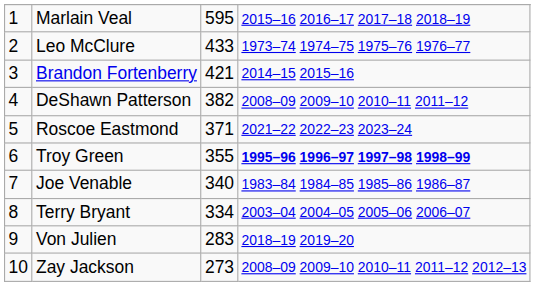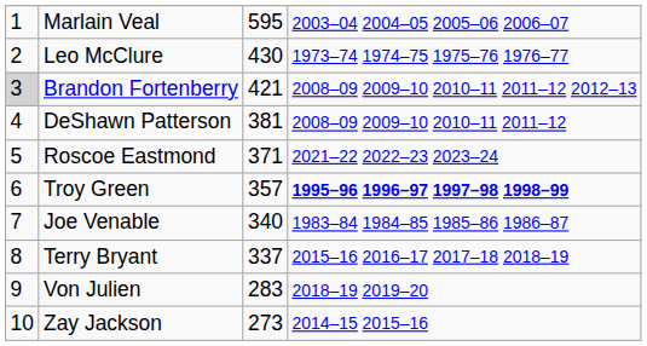 <table class="wikitable">
 <tr>
 </tr>
 <tr>
 <td>1</td>
 <td>Marlain Veal</td>
 <td>595</td>
-<td style="font-size:80%;"><a href='#'>2015–16</a> <a href='#'>2016–17</a> <a href='#'>2017–18</a> <a href='#'>2018–19</a></td>
+<td style="font-size:80%;"><a href='#'>2003–04</a> <a href='#'>2004–05</a> <a href='#'>2005–06</a> <a href='#'>2006–07</a></td>
 </tr>
 <tr>
 <td>2</td>
 <td>Leo McClure</td>
-<td>433</td>
+<td>430</td>
 <td style="font-size:80%;"><a href='#'>1973–74</a> <a href='#'>1974–75</a> <a href='#'>1975–76</a> <a href='#'>1976–77</a></td>
 </tr>
 <tr>
-<td>3</td>
+<td style="background: lightgrey;">3</td>
 <td><a href='#'>Brandon Fortenberry</a></td>
 <td>421</td>
-<td style="font-size:80%;"><a href='#'>2014–15</a> <a href='#'>2015–16</a></td>
+<td style="font-size:80%;"><a href='#'>2008–09</a> <a href='#'>2009–10</a> <a href='#'>2010–11</a> <a href='#'>2011–12</a> <a href='#'>2012–13</a></td>
 </tr>
 <tr>
 <td>4</td>
 <td>DeShawn Patterson</td>
-<td>382</td>
+<td>381</td>
 <td style="font-size:80%;"><a href='#'>2008–09</a> <a href='#'>2009–10</a> <a href='#'>2010–11</a> <a href='#'>2011–12</a></td>
 </tr>
 <tr>
 <td>5</td>
 <td>Roscoe Eastmond</td>
 <td>371</td>
 <td style="font-size:80%;"><a href='#'>2021–22</a> <a href='#'>2022–23</a> <a href='#'>2023–24</a></td>
 </tr>
 <tr>
 <td>6</td>
 <td>Troy Green</td>
-<td>355</td>
+<td>357</td>
 <td style="font-size:80%;"><strong><a href='#'>1995–96</a> <a href='#'>1996–97</a> <a href='#'>1997–98</a> <a href='#'>1998–99</a></strong></td>
 </tr>
 <tr>
 <td>7</td>
 <td>Joe Venable</td>
 <td>340</td>
 <td style="font-size:80%;"><a href='#'>1983–84</a> <a href='#'>1984–85</a> <a href='#'>1985–86</a> <a href='#'>1986–87</a></td>
 </tr>
 <tr>
 <td>8</td>
 <td>Terry Bryant</td>
-<td>334</td>
-<td style="font-size:80%;"><a href='#'>2003–04</a> <a href='#'>2004–05</a> <a href='#'>2005–06</a> <a href='#'>2006–07</a></td>
+<td>337</td>
+<td style="font-size:80%;"><a href='#'>2015–16</a> <a href='#'>2016–17</a> <a href='#'>2017–18</a> <a href='#'>2018–19</a></td>
 </tr>
 <tr>
 <td>9</td>
 <td>Von Julien</td>
 <td>283</td>
 <td style="font-size:80%;"><a href='#'>2018–19</a> <a href='#'>2019–20</a></td>
 </tr>
 <tr>
 <td>10</td>
 <td>Zay Jackson</td>
 <td>273</td>
-<td style="font-size:80%;"><a href='#'>2008–09</a> <a href='#'>2009–10</a> <a href='#'>2010–11</a> <a href='#'>2011–12</a> <a href='#'>2012–13</a></td>
+<td style="font-size:80%;"><a href='#'>2014–15</a> <a href='#'>2015–16</a></td>
 </tr>
 </table>
